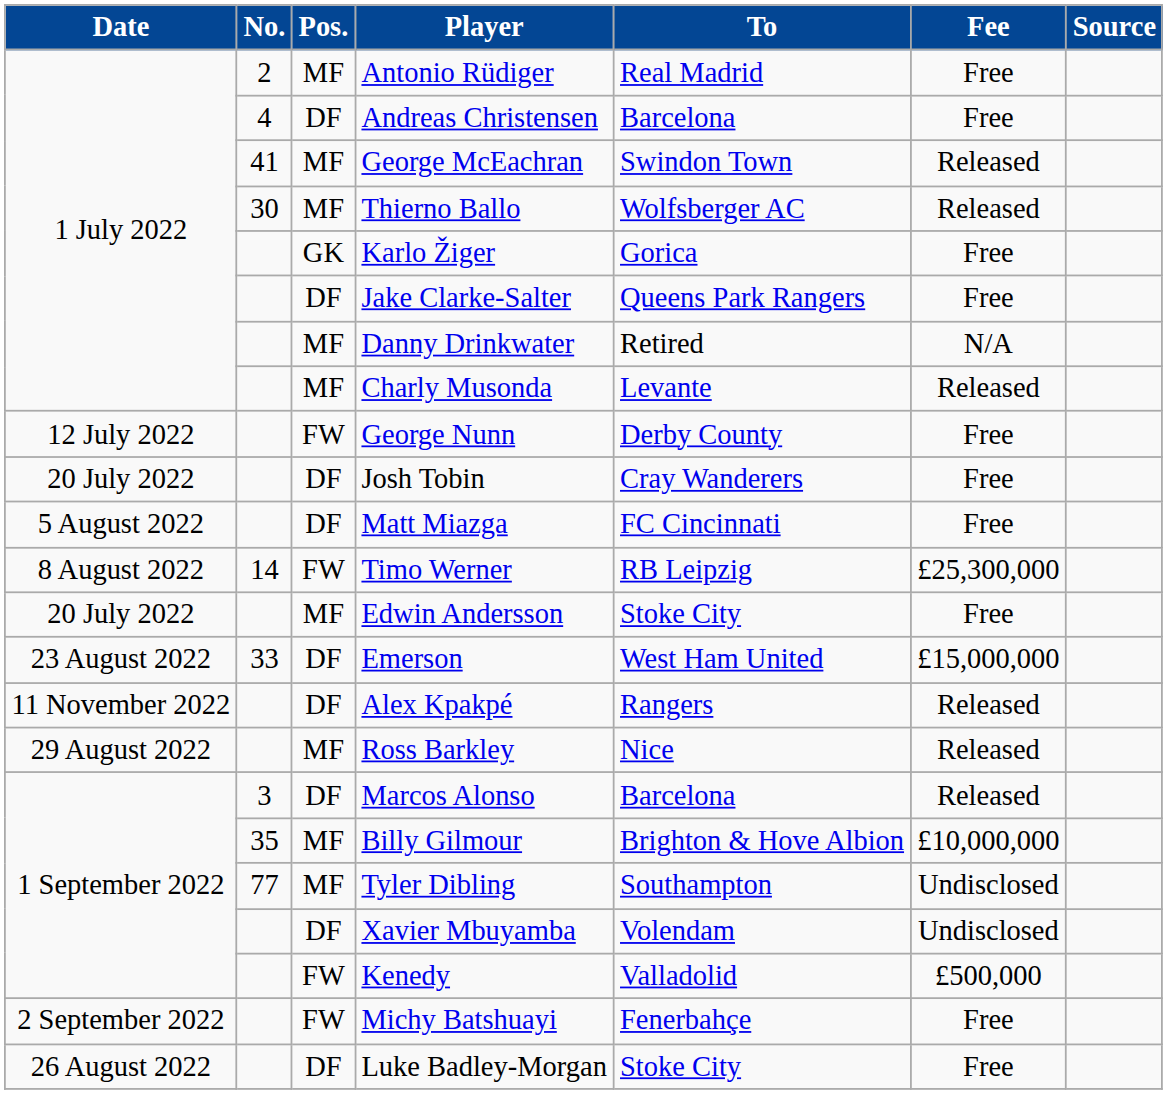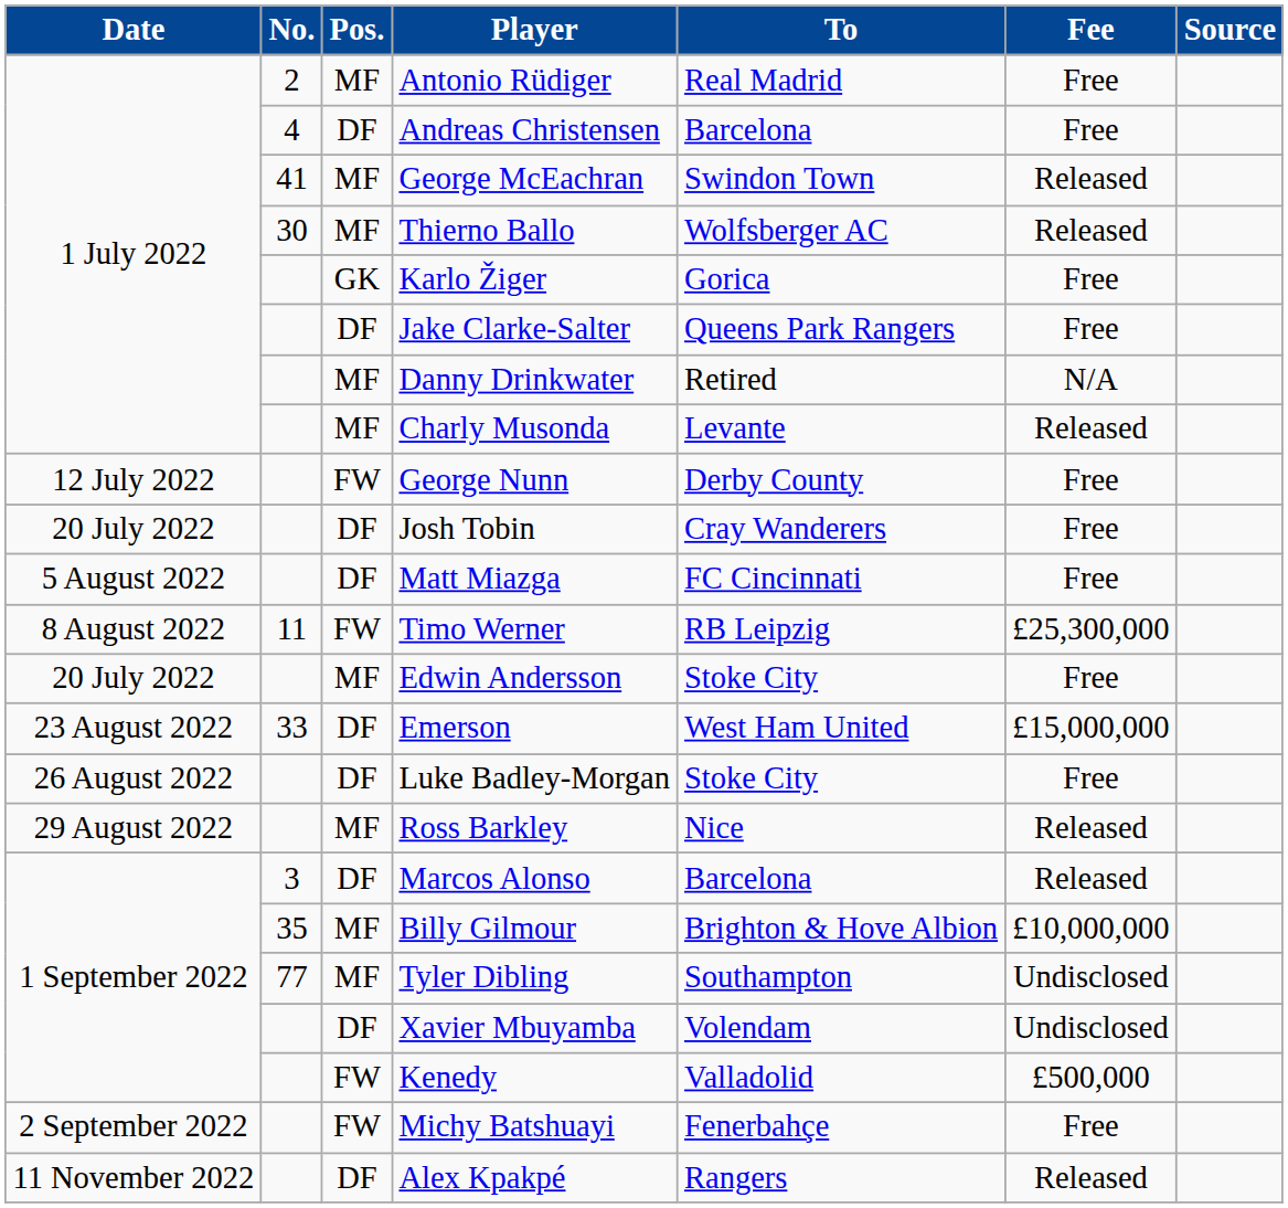 <table class="wikitable plainrowheaders sortable" style="text-align:center">
 <tr>
 <th scope="col" style="background-color:#034694;color:#FFFFFF">Date</th>
 <th scope="col" style="background-color:#034694;color:#FFFFFF">No.</th>
 <th scope="col" style="background-color:#034694;color:#FFFFFF">Pos.</th>
 <th scope="col" style="background-color:#034694;color:#FFFFFF">Player</th>
 <th scope="col" style="background-color:#034694;color:#FFFFFF">To</th>
 <th scope="col" style="background-color:#034694;color:#FFFFFF" data-sort-type="currency">Fee</th>
 <th scope="col" class="unsortable" style="background-color:#034694;color:#FFFFFF">Source</th>
 </tr>
 <tr>
 <td rowspan="8">1 July 2022</td>
 <td>2</td>
 <td>MF</td>
 <td align=left> <a href='#'>Antonio Rüdiger</a></td>
 <td align=left> <a href='#'>Real Madrid</a></td>
 <td>Free</td>
 <td></td>
 </tr>
 <tr>
 <td>4</td>
 <td>DF</td>
 <td align=left> <a href='#'>Andreas Christensen</a></td>
 <td align=left>  <a href='#'>Barcelona</a></td>
 <td>Free</td>
 <td></td>
 </tr>
 <tr>
 <td>41</td>
 <td>MF</td>
 <td align=left> <a href='#'>George McEachran</a></td>
 <td align=left> <a href='#'>Swindon Town</a></td>
 <td>Released</td>
 <td></td>
 </tr>
 <tr>
 <td>30</td>
 <td>MF</td>
 <td align=left> <a href='#'>Thierno Ballo</a></td>
 <td align=left> <a href='#'>Wolfsberger AC</a></td>
 <td>Released</td>
 <td></td>
 </tr>
 <tr>
 <td></td>
 <td>GK</td>
 <td align=left> <a href='#'>Karlo Žiger</a></td>
 <td align=left> <a href='#'>Gorica</a></td>
 <td>Free</td>
 <td></td>
 </tr>
 <tr>
 <td></td>
 <td>DF</td>
 <td align=left> <a href='#'>Jake Clarke-Salter</a></td>
 <td align=left> <a href='#'>Queens Park Rangers</a></td>
 <td>Free</td>
 <td></td>
 </tr>
 <tr>
 <td></td>
 <td>MF</td>
 <td align=left> <a href='#'>Danny Drinkwater</a></td>
 <td align=left>Retired</td>
 <td>N/A</td>
 <td></td>
 </tr>
 <tr>
 <td></td>
 <td>MF</td>
 <td align=left> <a href='#'>Charly Musonda</a></td>
 <td align=left> <a href='#'>Levante</a></td>
 <td>Released</td>
 <td></td>
 </tr>
 <tr>
 <td>12 July 2022</td>
 <td></td>
 <td>FW</td>
 <td align=left> <a href='#'>George Nunn</a></td>
 <td align=left> <a href='#'>Derby County</a></td>
 <td>Free</td>
 <td></td>
 </tr>
 <tr>
 <td>20 July 2022</td>
 <td></td>
 <td>DF</td>
 <td align=left> Josh Tobin</td>
 <td align=left> <a href='#'>Cray Wanderers</a></td>
 <td>Free</td>
 <td></td>
 </tr>
 <tr>
 <td>5 August 2022</td>
 <td></td>
 <td>DF</td>
 <td align=left> <a href='#'>Matt Miazga</a></td>
 <td align=left> <a href='#'>FC Cincinnati</a></td>
 <td>Free</td>
 <td></td>
 </tr>
 <tr>
 <td>8 August 2022</td>
-<td>14</td>
+<td>11</td>
 <td>FW</td>
 <td align=left> <a href='#'>Timo Werner</a></td>
 <td align=left> <a href='#'>RB Leipzig</a></td>
 <td>£25,300,000</td>
 <td></td>
 </tr>
 <tr>
 <td>20 July 2022</td>
 <td></td>
 <td>MF</td>
 <td align=left> <a href='#'>Edwin Andersson</a></td>
 <td align=left> <a href='#'>Stoke City</a></td>
 <td>Free</td>
 <td></td>
 </tr>
 <tr>
 <td>23 August 2022</td>
 <td>33</td>
 <td>DF</td>
 <td align=left> <a href='#'>Emerson</a></td>
 <td align=left> <a href='#'>West Ham United</a></td>
 <td>£15,000,000</td>
 <td></td>
 </tr>
 <tr>
-<td>11 November 2022</td>
+<td>26 August 2022</td>
 <td></td>
 <td>DF</td>
-<td align=left> <a href='#'>Alex Kpakpé</a></td>
-<td align=left> <a href='#'>Rangers</a></td>
-<td>Released</td>
+<td align=left> Luke Badley-Morgan</td>
+<td align=left> <a href='#'>Stoke City</a></td>
+<td>Free</td>
 <td></td>
 </tr>
 <tr>
 <td>29 August 2022</td>
 <td></td>
 <td>MF</td>
 <td align=left> <a href='#'>Ross Barkley</a></td>
 <td align=left> <a href='#'>Nice</a></td>
 <td>Released</td>
 <td></td>
 </tr>
 <tr>
 <td rowspan="5">1 September 2022</td>
 <td>3</td>
 <td>DF</td>
 <td align=left> <a href='#'>Marcos Alonso</a></td>
 <td align=left>  <a href='#'>Barcelona</a></td>
 <td>Released</td>
 <td></td>
 </tr>
 <tr>
 <td>35</td>
 <td>MF</td>
 <td align=left> <a href='#'>Billy Gilmour</a></td>
 <td align=left> <a href='#'>Brighton & Hove Albion</a></td>
 <td>£10,000,000</td>
 <td></td>
 </tr>
 <tr>
 <td>77</td>
 <td>MF</td>
 <td align=left> <a href='#'>Tyler Dibling</a></td>
 <td align=left> <a href='#'>Southampton</a></td>
 <td>Undisclosed</td>
 <td></td>
 </tr>
 <tr>
 <td></td>
 <td>DF</td>
 <td align=left> <a href='#'>Xavier Mbuyamba</a></td>
 <td align=left> <a href='#'>Volendam</a></td>
 <td>Undisclosed</td>
 <td></td>
 </tr>
 <tr>
 <td></td>
 <td>FW</td>
 <td align=left> <a href='#'>Kenedy</a></td>
 <td align=left> <a href='#'>Valladolid</a></td>
 <td>£500,000</td>
 <td></td>
 </tr>
 <tr>
 <td>2 September 2022</td>
 <td></td>
 <td>FW</td>
 <td align=left> <a href='#'>Michy Batshuayi</a></td>
 <td align=left> <a href='#'>Fenerbahçe</a></td>
 <td>Free</td>
 <td></td>
 </tr>
 <tr>
-<td>26 August 2022</td>
+<td>11 November 2022</td>
 <td></td>
 <td>DF</td>
-<td align=left> Luke Badley-Morgan</td>
-<td align=left> <a href='#'>Stoke City</a></td>
-<td>Free</td>
+<td align=left> <a href='#'>Alex Kpakpé</a></td>
+<td align=left> <a href='#'>Rangers</a></td>
+<td>Released</td>
 <td></td>
 </tr>
 </table>
